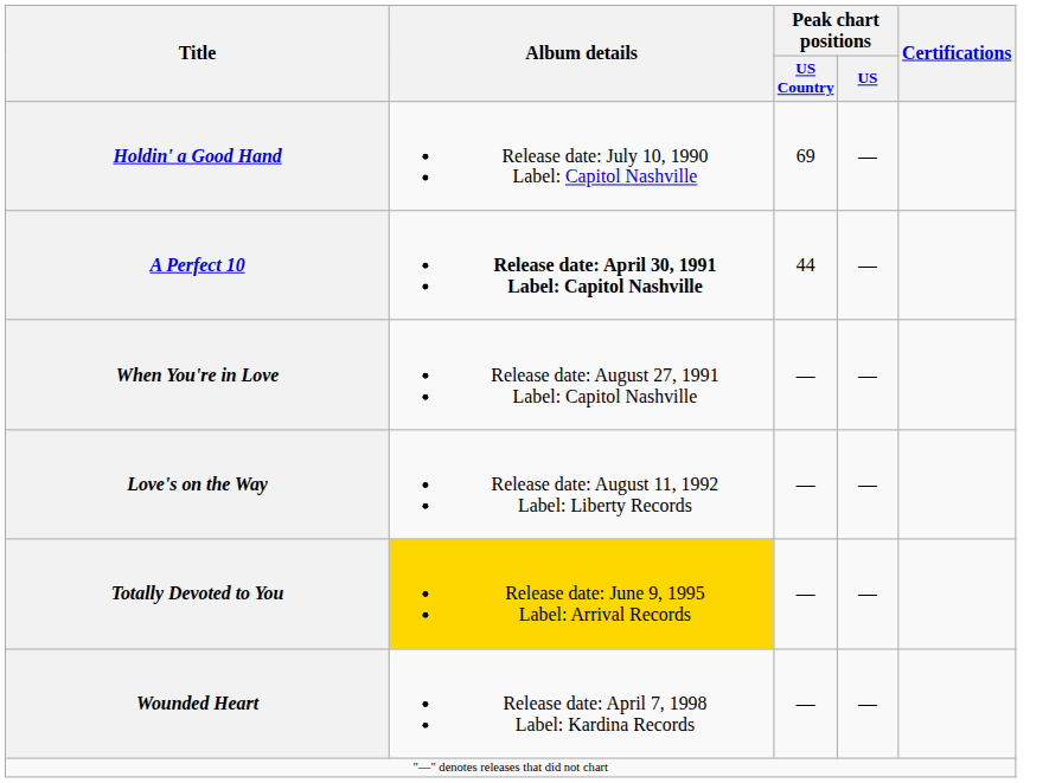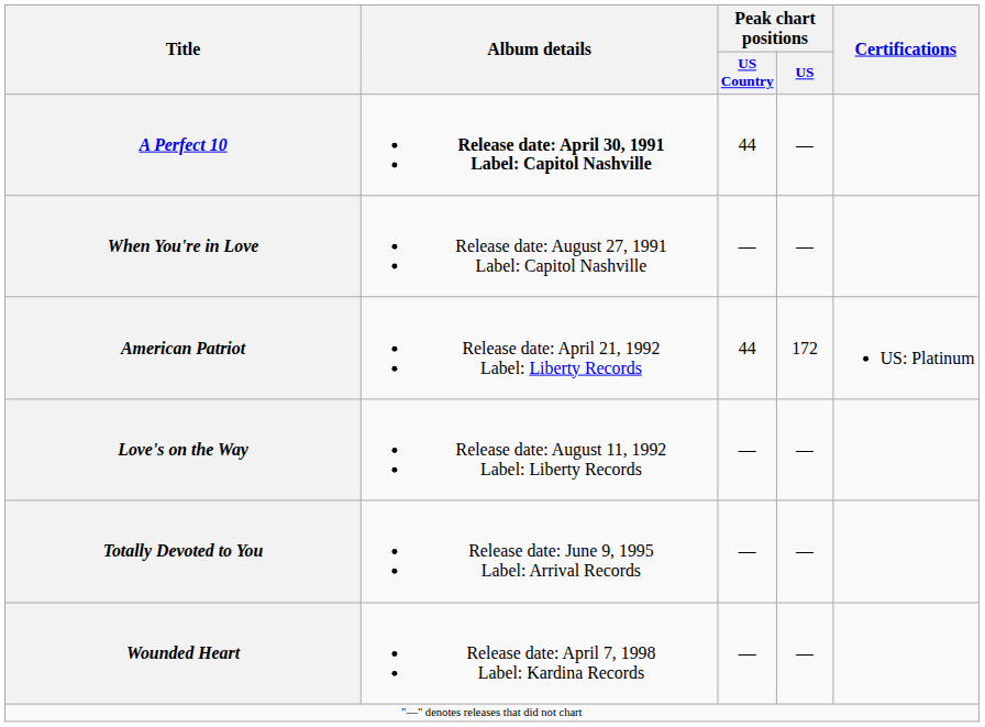 <table class="wikitable plainrowheaders" style="text-align:center;">
 <tr>
 <th rowspan="2" style="width:20em;">Title</th>
 <th rowspan="2" style="width:20em;">Album details</th>
 <th colspan="2">Peak chart<br>positions</th>
 <th rowspan="2"><a href='#'>Certifications</a></th>
 </tr>
 <tr style="font-size:smaller;">
 <th width="45"><a href='#'>US Country</a><br></th>
 <th width="45"><a href='#'>US</a><br></th>
-</tr>
-<tr>
-<th scope="row"><em><a href='#'>Holdin' a Good Hand</a></em></th>
-<td><br><ul><li>Release date: July 10, 1990</li><li>Label: <a href='#'>Capitol Nashville</a></li></ul></td>
-<td>69</td>
-<td>—</td>
-<td></td>
 </tr>
 <tr>
 <th scope="row"><em><a href='#'>A Perfect 10</a></em></th>
 <td><strong><br><ul><li>Release date: April 30, 1991</li><li>Label: Capitol Nashville</li></ul></strong></td>
 <td>44</td>
 <td>—</td>
 <td></td>
 </tr>
 <tr>
 <th scope="row"><em>When You're in Love</em></th>
 <td><br><ul><li>Release date: August 27, 1991</li><li>Label: Capitol Nashville</li></ul></td>
 <td>—</td>
 <td>—</td>
 <td></td>
 </tr>
 <tr>
+<th scope="row"><em>American Patriot</em></th>
+<td><br><ul><li>Release date: April 21, 1992</li><li>Label: <a href='#'>Liberty Records</a></li></ul></td>
+<td>44</td>
+<td>172</td>
+<td align="left"><br><ul><li>US: Platinum</li></ul></td>
+</tr>
+<tr>
 <th scope="row"><em>Love's on the Way</em></th>
 <td><br><ul><li>Release date: August 11, 1992</li><li>Label: Liberty Records</li></ul></td>
 <td>—</td>
 <td>—</td>
 <td></td>
 </tr>
 <tr>
 <th scope="row"><em>Totally Devoted to You</em></th>
-<td style="background: gold;"><br><ul><li>Release date: June 9, 1995</li><li>Label: Arrival Records</li></ul></td>
+<td><br><ul><li>Release date: June 9, 1995</li><li>Label: Arrival Records</li></ul></td>
 <td>—</td>
 <td>—</td>
 <td></td>
 </tr>
 <tr>
 <th scope="row"><em>Wounded Heart</em></th>
 <td><br><ul><li>Release date: April 7, 1998</li><li>Label: Kardina Records</li></ul></td>
 <td>—</td>
 <td>—</td>
 <td></td>
 </tr>
 <tr>
 <td colspan="5" style="font-size:8pt">"—" denotes releases that did not chart</td>
 </tr>
 </table>
